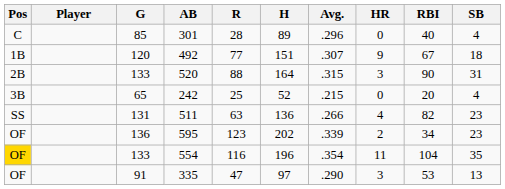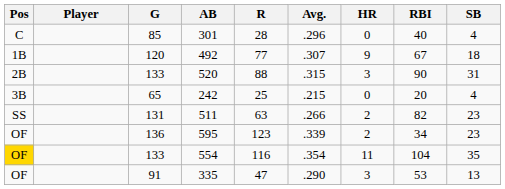 <table class="wikitable sortable">
 <tr>
 <th bgcolor="#DDDDFF" width="5%">Pos</th>
 <th bgcolor="#DDDDFF" width="16%">Player</th>
 <th bgcolor="#DDDDFF" width="9%">G</th>
 <th bgcolor="#DDDDFF" width="9%">AB</th>
 <th bgcolor="#DDDDFF" width="9%">R</th>
-<th bgcolor="#DDDDFF" width="9%">H</th>
 <th bgcolor="#DDDDFF" width="9%">Avg.</th>
 <th bgcolor="#DDDDFF" width="9%">HR</th>
 <th bgcolor="#DDDDFF" width="9%">RBI</th>
 <th bgcolor="#DDDDFF" width="9%">SB</th>
 </tr>
 <tr align="center">
 <td>C</td>
 <td></td>
 <td>85</td>
 <td>301</td>
 <td>28</td>
-<td>89</td>
 <td>.296</td>
 <td>0</td>
 <td>40</td>
 <td>4</td>
 </tr>
 <tr align="center">
 <td>1B</td>
 <td></td>
 <td>120</td>
 <td>492</td>
 <td>77</td>
-<td>151</td>
 <td>.307</td>
 <td>9</td>
 <td>67</td>
 <td>18</td>
 </tr>
 <tr align="center">
 <td>2B</td>
 <td></td>
 <td>133</td>
 <td>520</td>
 <td>88</td>
-<td>164</td>
 <td>.315</td>
 <td>3</td>
 <td>90</td>
 <td>31</td>
 </tr>
 <tr align="center">
 <td>3B</td>
 <td></td>
 <td>65</td>
 <td>242</td>
 <td>25</td>
-<td>52</td>
 <td>.215</td>
 <td>0</td>
 <td>20</td>
 <td>4</td>
 </tr>
 <tr align="center">
 <td>SS</td>
 <td></td>
 <td>131</td>
 <td>511</td>
 <td>63</td>
-<td>136</td>
 <td>.266</td>
-<td>4</td>
+<td>2</td>
 <td>82</td>
 <td>23</td>
 </tr>
 <tr align="center">
 <td>OF</td>
 <td></td>
 <td>136</td>
 <td>595</td>
 <td>123</td>
-<td>202</td>
 <td>.339</td>
 <td>2</td>
 <td>34</td>
 <td>23</td>
 </tr>
 <tr align="center">
 <td style="background: gold;">OF</td>
 <td></td>
 <td>133</td>
 <td>554</td>
 <td>116</td>
-<td>196</td>
 <td>.354</td>
 <td>11</td>
 <td>104</td>
 <td>35</td>
 </tr>
 <tr align="center">
 <td>OF</td>
 <td></td>
 <td>91</td>
 <td>335</td>
 <td>47</td>
-<td>97</td>
 <td>.290</td>
 <td>3</td>
 <td>53</td>
 <td>13</td>
 </tr>
 </table>
